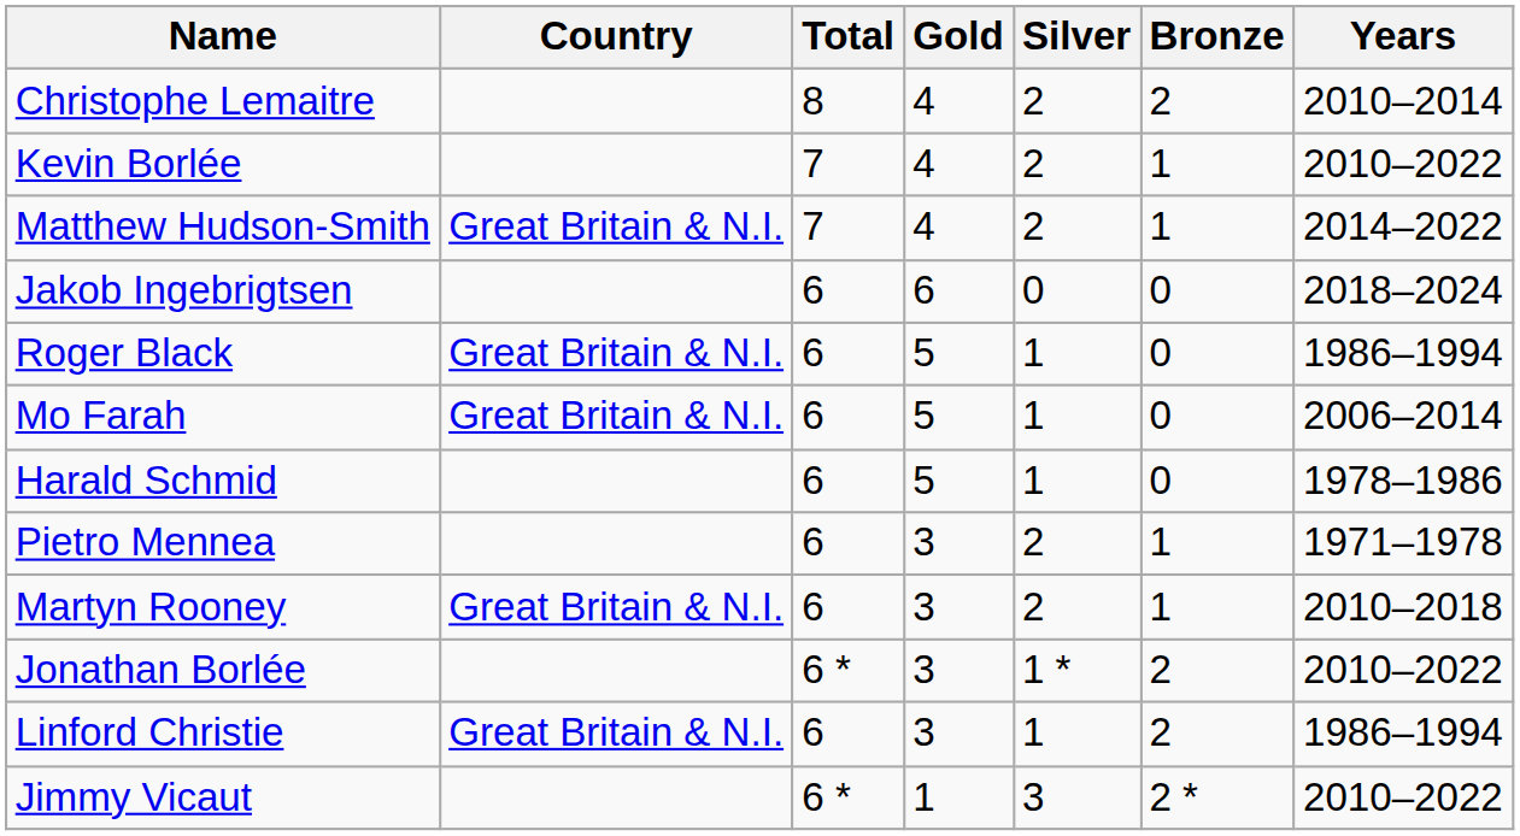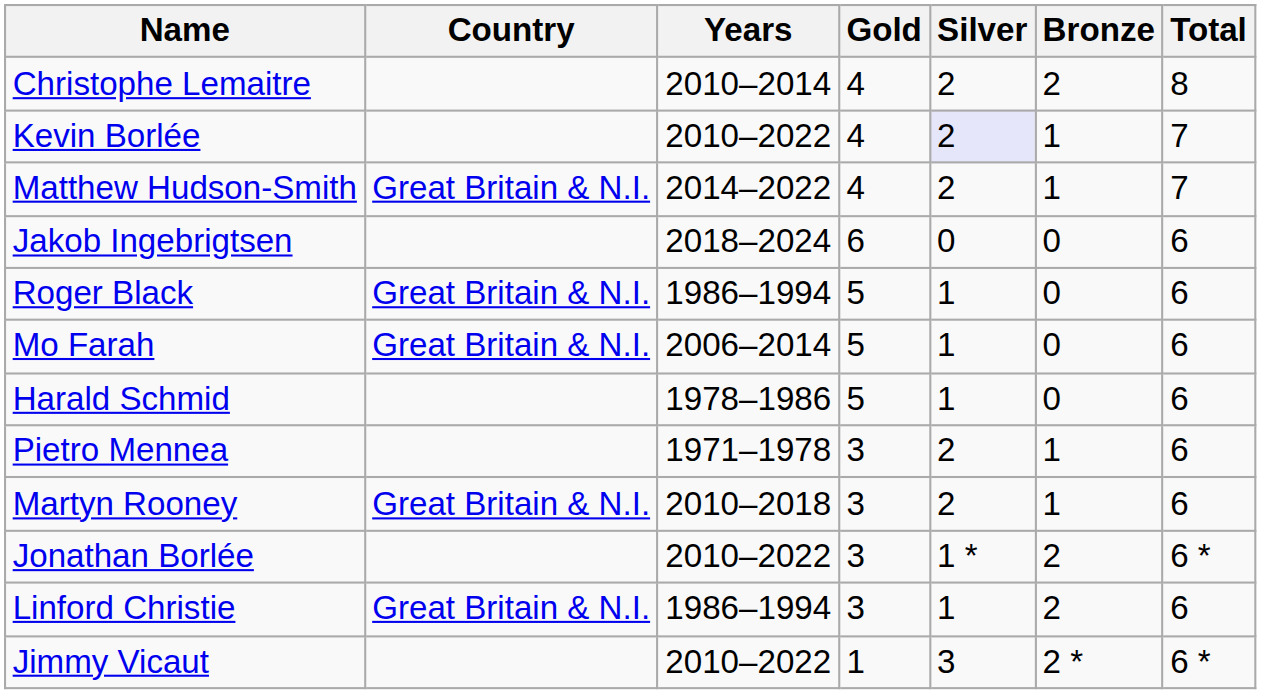 <table class="wikitable sortable">
 <tr>
 <th>Name</th>
 <th>Country</th>
-<th>Total</th>
+<th>Years</th>
 <th>Gold</th>
 <th>Silver</th>
 <th>Bronze</th>
-<th>Years</th>
+<th>Total</th>
 </tr>
 <tr>
 <td><a href='#'>Christophe Lemaitre</a></td>
 <td></td>
-<td>8</td>
+<td>2010–2014</td>
 <td>4</td>
 <td>2</td>
 <td>2</td>
-<td>2010–2014</td>
+<td>8</td>
 </tr>
 <tr>
 <td><a href='#'>Kevin Borlée</a></td>
 <td></td>
+<td>2010–2022</td>
+<td>4</td>
+<td style="background: lavender;">2</td>
+<td>1</td>
 <td>7</td>
-<td>4</td>
-<td>2</td>
-<td>1</td>
-<td>2010–2022</td>
 </tr>
 <tr>
 <td><a href='#'>Matthew Hudson-Smith</a></td>
 <td> <a href='#'>Great Britain & N.I.</a></td>
-<td>7</td>
+<td>2014–2022</td>
 <td>4</td>
 <td>2</td>
 <td>1</td>
-<td>2014–2022</td>
+<td>7</td>
 </tr>
 <tr>
 <td><a href='#'>Jakob Ingebrigtsen</a></td>
 <td></td>
-<td>6</td>
+<td>2018–2024</td>
 <td>6</td>
 <td>0</td>
 <td>0</td>
-<td>2018–2024</td>
+<td>6</td>
 </tr>
 <tr>
 <td><a href='#'>Roger Black</a></td>
 <td> <a href='#'>Great Britain & N.I.</a></td>
-<td>6</td>
+<td>1986–1994</td>
 <td>5</td>
 <td>1</td>
 <td>0</td>
-<td>1986–1994</td>
+<td>6</td>
 </tr>
 <tr>
 <td><a href='#'>Mo Farah</a></td>
 <td> <a href='#'>Great Britain & N.I.</a></td>
-<td>6</td>
+<td>2006–2014</td>
 <td>5</td>
 <td>1</td>
 <td>0</td>
-<td>2006–2014</td>
+<td>6</td>
 </tr>
 <tr>
 <td><a href='#'>Harald Schmid</a></td>
 <td></td>
-<td>6</td>
+<td>1978–1986</td>
 <td>5</td>
 <td>1</td>
 <td>0</td>
-<td>1978–1986</td>
+<td>6</td>
 </tr>
 <tr>
 <td><a href='#'>Pietro Mennea</a></td>
 <td></td>
-<td>6</td>
+<td>1971–1978</td>
 <td>3</td>
 <td>2</td>
 <td>1</td>
-<td>1971–1978</td>
+<td>6</td>
 </tr>
 <tr>
 <td><a href='#'>Martyn Rooney</a></td>
 <td> <a href='#'>Great Britain & N.I.</a></td>
-<td>6</td>
+<td>2010–2018</td>
 <td>3</td>
 <td>2</td>
 <td>1</td>
-<td>2010–2018</td>
+<td>6</td>
 </tr>
 <tr>
 <td><a href='#'>Jonathan Borlée</a></td>
 <td></td>
-<td>6 *</td>
+<td>2010–2022</td>
 <td>3</td>
 <td>1 *</td>
 <td>2</td>
-<td>2010–2022</td>
+<td>6 *</td>
 </tr>
 <tr>
 <td><a href='#'>Linford Christie</a></td>
 <td> <a href='#'>Great Britain & N.I.</a></td>
-<td>6</td>
+<td>1986–1994</td>
 <td>3</td>
 <td>1</td>
 <td>2</td>
-<td>1986–1994</td>
+<td>6</td>
 </tr>
 <tr>
 <td><a href='#'>Jimmy Vicaut</a></td>
 <td></td>
-<td>6 *</td>
+<td>2010–2022</td>
 <td>1</td>
 <td>3</td>
 <td>2 *</td>
-<td>2010–2022</td>
+<td>6 *</td>
 </tr>
 </table>
